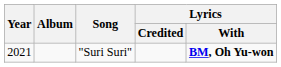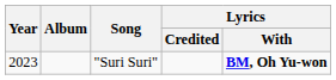 <table class="wikitable">
 <tr>
 <th rowspan="2">Year</th>
 <th rowspan="2">Album</th>
 <th rowspan="2">Song</th>
 <th colspan="2">Lyrics</th>
 </tr>
 <tr>
 <th>Credited</th>
 <th>With</th>
 </tr>
 <tr>
-<td>2021</td>
+<td>2023</td>
 <td></td>
 <td>"Suri Suri"</td>
 <td></td>
 <td><strong><a href='#'>BM</a>, Oh Yu-won</strong></td>
 </tr>
 </table>
